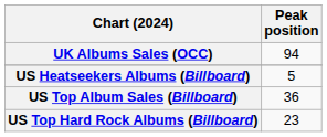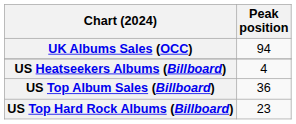 <table class="wikitable sortable plainrowheaders" style="text-align:center">
 <tr>
 <th scope="col">Chart (2024)</th>
 <th scope="col">Peak<br>position</th>
 </tr>
 <tr>
 <th scope="row"><a href='#'>UK Albums Sales</a> (<a href='#'>OCC</a>)</th>
 <td>94</td>
 </tr>
 <tr>
 </tr>
 <tr>
 <th scope="row">US <a href='#'>Heatseekers Albums</a> (<em><a href='#'>Billboard</a></em>)</th>
-<td>5</td>
+<td>4</td>
 </tr>
 <tr>
 <th scope="row">US <a href='#'>Top Album Sales</a> (<em><a href='#'>Billboard</a></em>)</th>
 <td>36</td>
 </tr>
 <tr>
 <th scope="row">US <a href='#'>Top Hard Rock Albums</a> (<em><a href='#'>Billboard</a></em>)</th>
 <td>23</td>
 </tr>
 </table>
